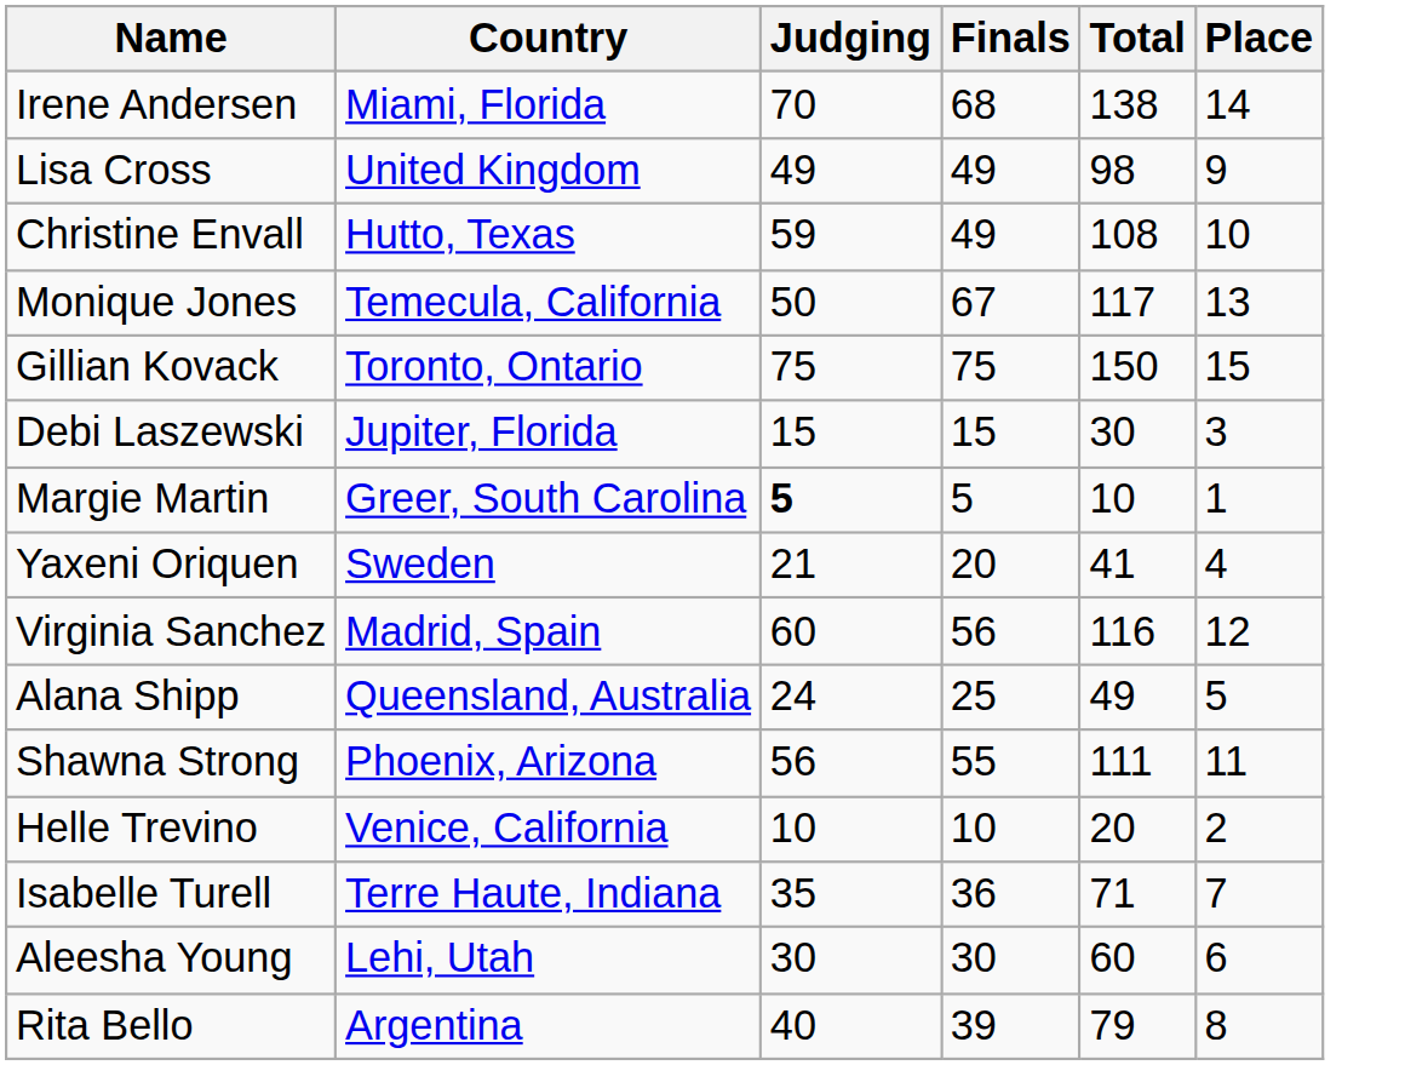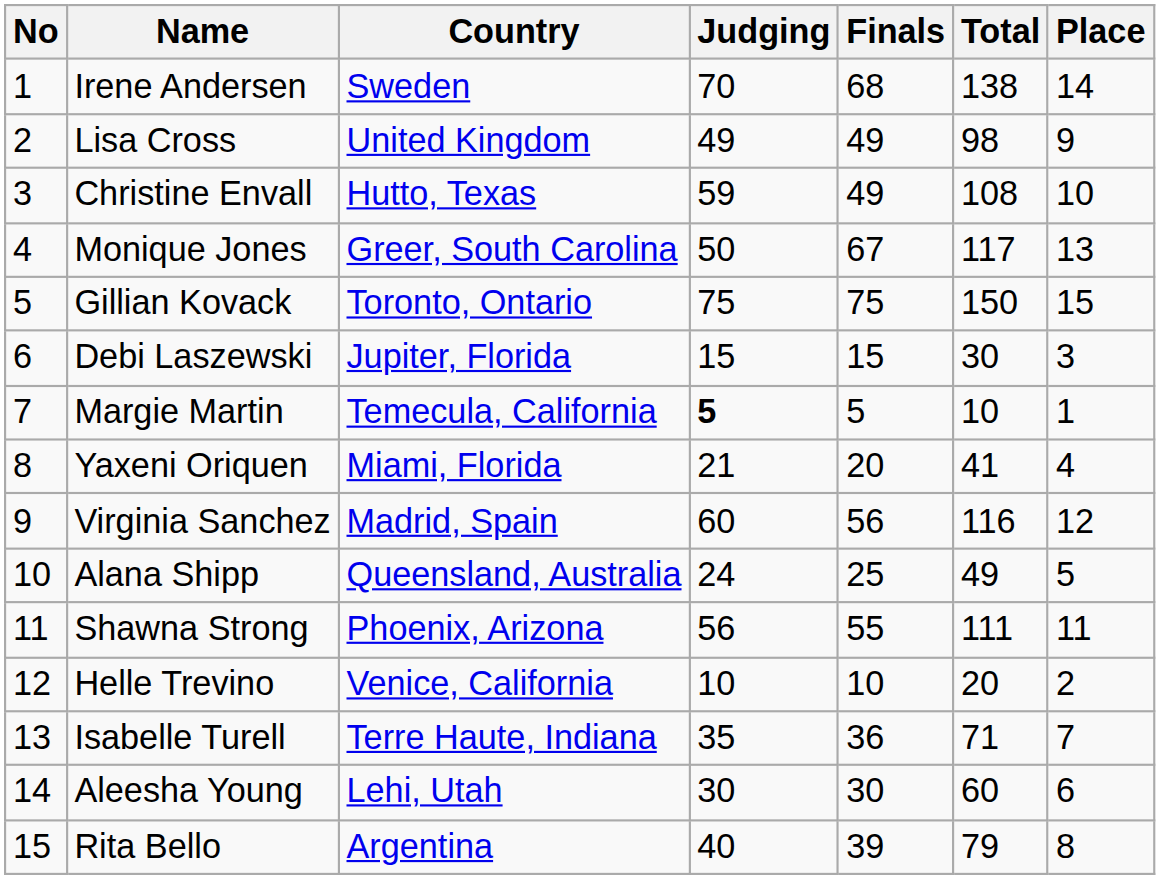 <table class="wikitable">
 <tr>
+<th>No</th>
 <th>Name</th>
 <th>Country</th>
 <th>Judging</th>
 <th>Finals</th>
 <th>Total</th>
 <th>Place</th>
 </tr>
 <tr>
+<td>1</td>
 <td>Irene Andersen</td>
-<td> <a href='#'>Miami, Florida</a></td>
+<td> <a href='#'>Sweden</a></td>
 <td>70</td>
 <td>68</td>
 <td>138</td>
 <td>14</td>
 </tr>
 <tr>
+<td>2</td>
 <td>Lisa Cross</td>
 <td> <a href='#'>United Kingdom</a></td>
 <td>49</td>
 <td>49</td>
 <td>98</td>
 <td>9</td>
 </tr>
 <tr>
+<td>3</td>
 <td>Christine Envall</td>
 <td> <a href='#'>Hutto, Texas</a></td>
 <td>59</td>
 <td>49</td>
 <td>108</td>
 <td>10</td>
 </tr>
 <tr>
+<td>4</td>
 <td>Monique Jones</td>
-<td> <a href='#'>Temecula, California</a></td>
+<td> <a href='#'>Greer, South Carolina</a></td>
 <td>50</td>
 <td>67</td>
 <td>117</td>
 <td>13</td>
 </tr>
 <tr>
+<td>5</td>
 <td>Gillian Kovack</td>
 <td> <a href='#'>Toronto, Ontario</a></td>
 <td>75</td>
 <td>75</td>
 <td>150</td>
 <td>15</td>
 </tr>
 <tr>
+<td>6</td>
 <td>Debi Laszewski</td>
 <td> <a href='#'>Jupiter, Florida</a></td>
 <td>15</td>
 <td>15</td>
 <td>30</td>
 <td>3</td>
 </tr>
 <tr>
+<td>7</td>
 <td>Margie Martin</td>
-<td> <a href='#'>Greer, South Carolina</a></td>
+<td> <a href='#'>Temecula, California</a></td>
 <td><strong>5</strong></td>
 <td>5</td>
 <td>10</td>
 <td>1</td>
 </tr>
 <tr>
+<td>8</td>
 <td>Yaxeni Oriquen</td>
-<td> <a href='#'>Sweden</a></td>
+<td> <a href='#'>Miami, Florida</a></td>
 <td>21</td>
 <td>20</td>
 <td>41</td>
 <td>4</td>
 </tr>
 <tr>
+<td>9</td>
 <td>Virginia Sanchez</td>
 <td> <a href='#'>Madrid, Spain</a></td>
 <td>60</td>
 <td>56</td>
 <td>116</td>
 <td>12</td>
 </tr>
 <tr>
+<td>10</td>
 <td>Alana Shipp</td>
 <td> <a href='#'>Queensland, Australia</a></td>
 <td>24</td>
 <td>25</td>
 <td>49</td>
 <td>5</td>
 </tr>
 <tr>
+<td>11</td>
 <td>Shawna Strong</td>
 <td> <a href='#'>Phoenix, Arizona</a></td>
 <td>56</td>
 <td>55</td>
 <td>111</td>
 <td>11</td>
 </tr>
 <tr>
+<td>12</td>
 <td>Helle Trevino</td>
 <td> <a href='#'>Venice, California</a></td>
 <td>10</td>
 <td>10</td>
 <td>20</td>
 <td>2</td>
 </tr>
 <tr>
+<td>13</td>
 <td>Isabelle Turell</td>
 <td> <a href='#'>Terre Haute, Indiana</a></td>
 <td>35</td>
 <td>36</td>
 <td>71</td>
 <td>7</td>
 </tr>
 <tr>
+<td>14</td>
 <td>Aleesha Young</td>
 <td> <a href='#'>Lehi, Utah</a></td>
 <td>30</td>
 <td>30</td>
 <td>60</td>
 <td>6</td>
 </tr>
 <tr>
+<td>15</td>
 <td>Rita Bello</td>
 <td> <a href='#'>Argentina</a></td>
 <td>40</td>
 <td>39</td>
 <td>79</td>
 <td>8</td>
 </tr>
 </table>
